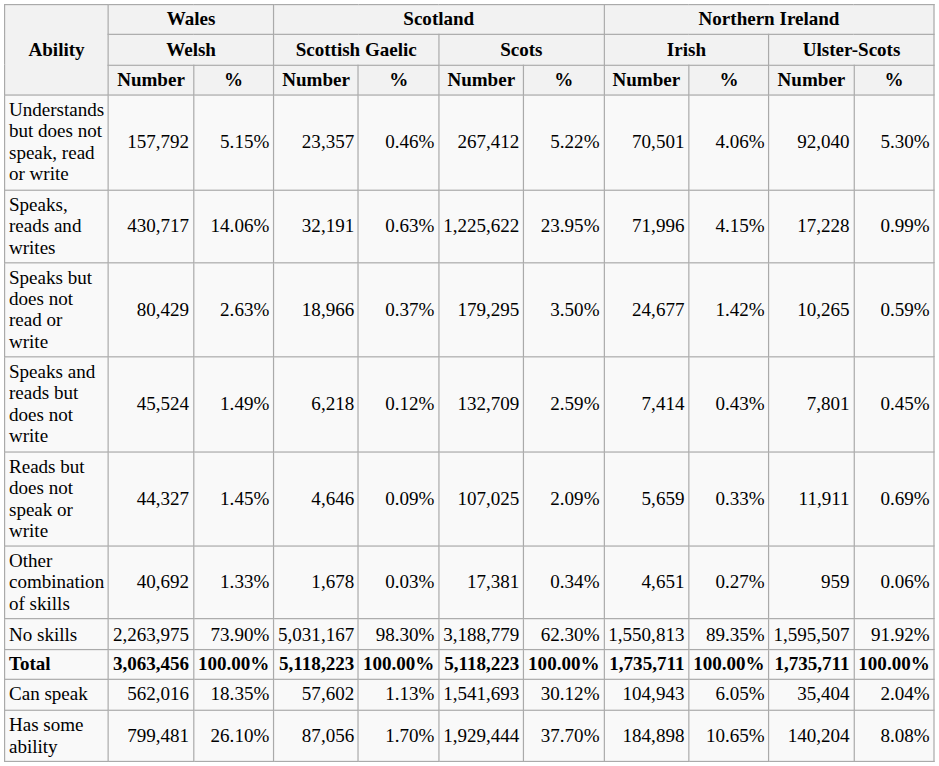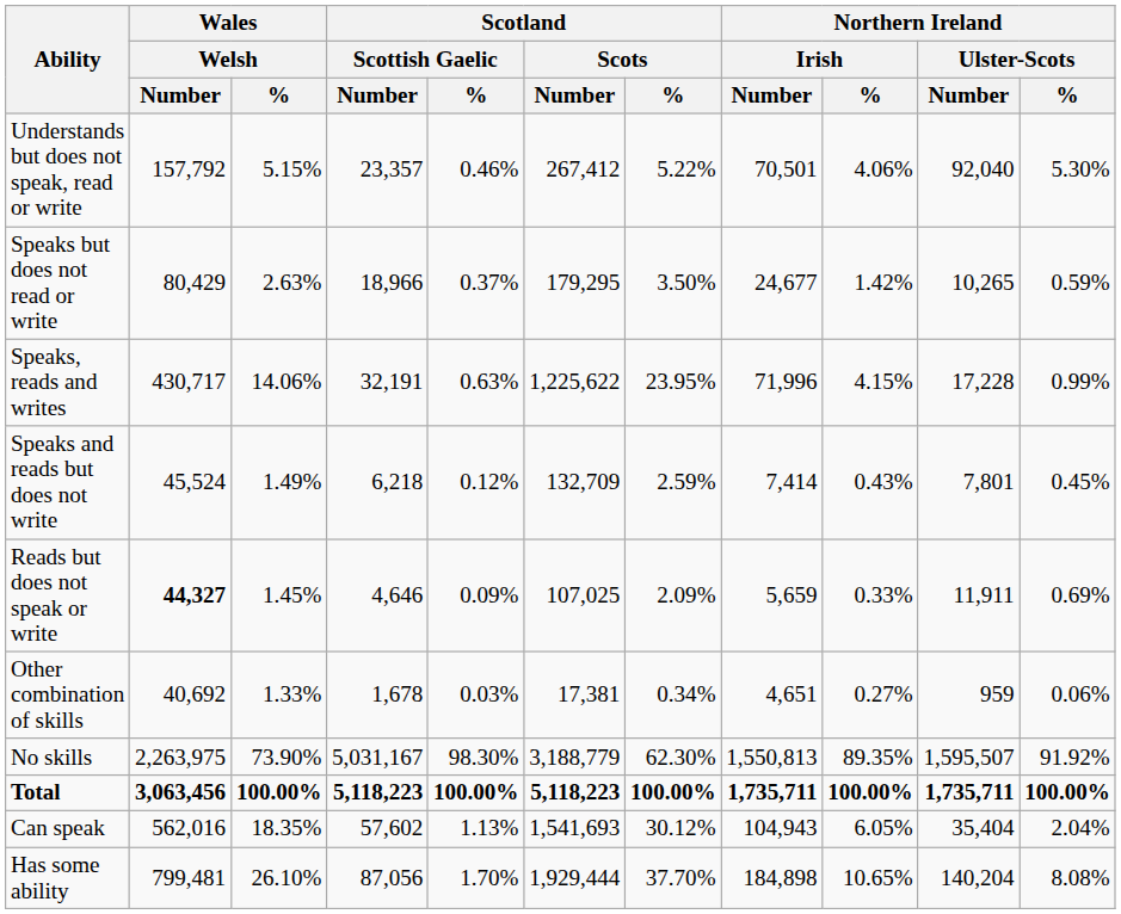 <table class="wikitable sortable" style="text-align:right">
 <tr>
 <th rowspan=3>Ability</th>
 <th colspan=2>Wales</th>
 <th colspan=4>Scotland</th>
 <th colspan=4>Northern Ireland</th>
 </tr>
 <tr>
 <th colspan=2>Welsh</th>
 <th colspan=2>Scottish Gaelic</th>
 <th colspan=2>Scots</th>
 <th colspan=2>Irish</th>
 <th colspan=2>Ulster-Scots</th>
 </tr>
 <tr>
 <th>Number</th>
 <th>%</th>
 <th>Number</th>
 <th>%</th>
 <th>Number</th>
 <th>%</th>
 <th>Number</th>
 <th>%</th>
 <th>Number</th>
 <th>%</th>
 </tr>
 <tr>
 <td style="text-align:left">Understands but does not speak, read or write</td>
 <td>157,792</td>
 <td>5.15%</td>
 <td>23,357</td>
 <td>0.46%</td>
 <td>267,412</td>
 <td>5.22%</td>
 <td>70,501</td>
 <td>4.06%</td>
 <td>92,040</td>
 <td>5.30%</td>
 </tr>
 <tr>
+<td style="text-align:left">Speaks but does not read or write</td>
+<td>80,429</td>
+<td>2.63%</td>
+<td>18,966</td>
+<td>0.37%</td>
+<td>179,295</td>
+<td>3.50%</td>
+<td>24,677</td>
+<td>1.42%</td>
+<td>10,265</td>
+<td>0.59%</td>
+</tr>
+<tr>
 <td style="text-align:left">Speaks, reads and writes</td>
 <td>430,717</td>
 <td>14.06%</td>
 <td>32,191</td>
 <td>0.63%</td>
 <td>1,225,622</td>
 <td>23.95%</td>
 <td>71,996</td>
 <td>4.15%</td>
 <td>17,228</td>
 <td>0.99%</td>
-</tr>
-<tr>
-<td style="text-align:left">Speaks but does not read or write</td>
-<td>80,429</td>
-<td>2.63%</td>
-<td>18,966</td>
-<td>0.37%</td>
-<td>179,295</td>
-<td>3.50%</td>
-<td>24,677</td>
-<td>1.42%</td>
-<td>10,265</td>
-<td>0.59%</td>
 </tr>
 <tr>
 <td style="text-align:left">Speaks and reads but does not write</td>
 <td>45,524</td>
 <td>1.49%</td>
 <td>6,218</td>
 <td>0.12%</td>
 <td>132,709</td>
 <td>2.59%</td>
 <td>7,414</td>
 <td>0.43%</td>
 <td>7,801</td>
 <td>0.45%</td>
 </tr>
 <tr>
 <td style="text-align:left">Reads but does not speak or write</td>
-<td>44,327</td>
+<td><strong>44,327</strong></td>
 <td>1.45%</td>
 <td>4,646</td>
 <td>0.09%</td>
 <td>107,025</td>
 <td>2.09%</td>
 <td>5,659</td>
 <td>0.33%</td>
 <td>11,911</td>
 <td>0.69%</td>
 </tr>
 <tr>
 <td style="text-align:left">Other combination of skills</td>
 <td>40,692</td>
 <td>1.33%</td>
 <td>1,678</td>
 <td>0.03%</td>
 <td>17,381</td>
 <td>0.34%</td>
 <td>4,651</td>
 <td>0.27%</td>
 <td>959</td>
 <td>0.06%</td>
 </tr>
 <tr>
 <td style="text-align:left">No skills</td>
 <td>2,263,975</td>
 <td>73.90%</td>
 <td>5,031,167</td>
 <td>98.30%</td>
 <td>3,188,779</td>
 <td>62.30%</td>
 <td>1,550,813</td>
 <td>89.35%</td>
 <td>1,595,507</td>
 <td>91.92%</td>
 </tr>
 <tr>
 <td style="text-align:left"><strong>Total</strong></td>
 <td><strong>3,063,456</strong></td>
 <td><strong>100.00%</strong></td>
 <td><strong>5,118,223</strong></td>
 <td><strong>100.00%</strong></td>
 <td><strong>5,118,223</strong></td>
 <td><strong>100.00%</strong></td>
 <td><strong>1,735,711</strong></td>
 <td><strong>100.00%</strong></td>
 <td><strong>1,735,711</strong></td>
 <td><strong>100.00%</strong></td>
 </tr>
 <tr>
 <td style="text-align:left">Can speak</td>
 <td>562,016</td>
 <td>18.35%</td>
 <td>57,602</td>
 <td>1.13%</td>
 <td>1,541,693</td>
 <td>30.12%</td>
 <td>104,943</td>
 <td>6.05%</td>
 <td>35,404</td>
 <td>2.04%</td>
 </tr>
 <tr>
 <td style="text-align:left">Has some ability</td>
 <td>799,481</td>
 <td>26.10%</td>
 <td>87,056</td>
 <td>1.70%</td>
 <td>1,929,444</td>
 <td>37.70%</td>
 <td>184,898</td>
 <td>10.65%</td>
 <td>140,204</td>
 <td>8.08%</td>
 </tr>
 </table>
